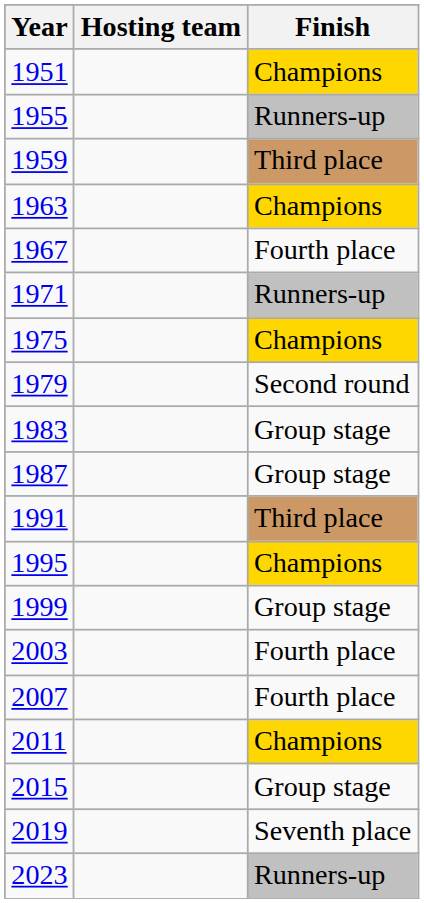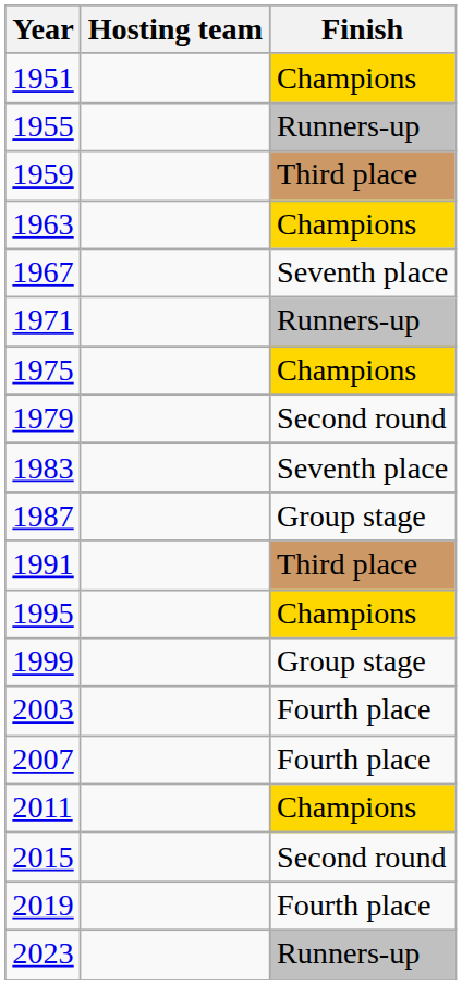 <table class="wikitable sortable">
 <tr>
 <th>Year</th>
 <th>Hosting team</th>
 <th>Finish</th>
 </tr>
 <tr>
 <td><a href='#'>1951</a></td>
 <td></td>
 <td bgcolor=Gold>Champions</td>
 </tr>
 <tr>
 <td><a href='#'>1955</a></td>
 <td></td>
 <td bgcolor=Silver>Runners-up</td>
 </tr>
 <tr>
 <td><a href='#'>1959</a></td>
 <td></td>
 <td bgcolor=#cc9966>Third place</td>
 </tr>
 <tr>
 <td><a href='#'>1963</a></td>
 <td></td>
 <td bgcolor=Gold>Champions</td>
 </tr>
 <tr>
 <td><a href='#'>1967</a></td>
 <td></td>
-<td>Fourth place</td>
+<td>Seventh place</td>
 </tr>
 <tr>
 <td><a href='#'>1971</a></td>
 <td></td>
 <td bgcolor=Silver>Runners-up</td>
 </tr>
 <tr>
 <td><a href='#'>1975</a></td>
 <td></td>
 <td bgcolor=Gold>Champions</td>
 </tr>
 <tr>
 <td><a href='#'>1979</a></td>
 <td></td>
 <td>Second round</td>
 </tr>
 <tr>
 <td><a href='#'>1983</a></td>
 <td></td>
-<td>Group stage</td>
+<td>Seventh place</td>
 </tr>
 <tr>
 <td><a href='#'>1987</a></td>
 <td></td>
 <td>Group stage</td>
 </tr>
 <tr>
 <td><a href='#'>1991</a></td>
 <td></td>
 <td bgcolor=#cc9966>Third place</td>
 </tr>
 <tr>
 <td><a href='#'>1995</a></td>
 <td></td>
 <td bgcolor=Gold>Champions</td>
 </tr>
 <tr>
 <td><a href='#'>1999</a></td>
 <td></td>
 <td>Group stage</td>
 </tr>
 <tr>
 <td><a href='#'>2003</a></td>
 <td></td>
 <td>Fourth place</td>
 </tr>
 <tr>
 <td><a href='#'>2007</a></td>
 <td></td>
 <td>Fourth place</td>
 </tr>
 <tr>
 <td><a href='#'>2011</a></td>
 <td></td>
 <td bgcolor=Gold>Champions</td>
 </tr>
 <tr>
 <td><a href='#'>2015</a></td>
 <td></td>
-<td>Group stage</td>
+<td>Second round</td>
 </tr>
 <tr>
 <td><a href='#'>2019</a></td>
 <td></td>
-<td>Seventh place</td>
+<td>Fourth place</td>
 </tr>
 <tr>
 <td><a href='#'>2023</a></td>
 <td></td>
 <td bgcolor=Silver>Runners-up</td>
 </tr>
 </table>
